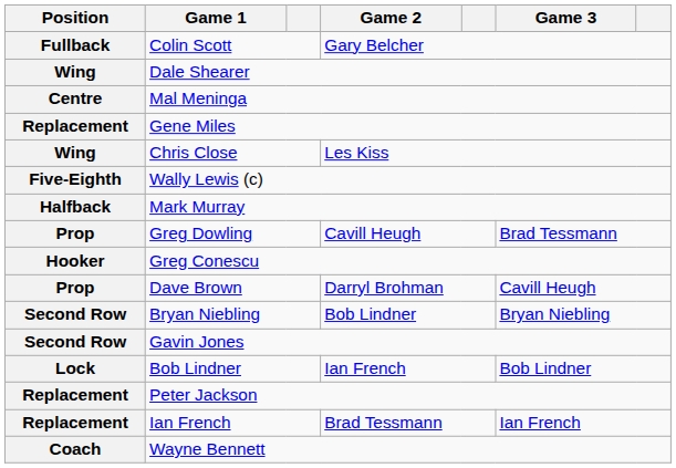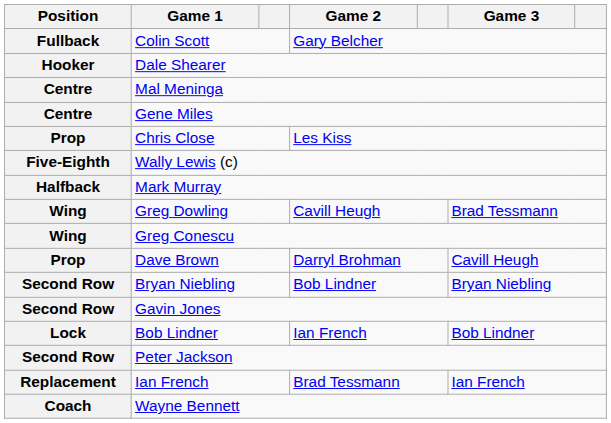 <table class="wikitable">
 <tr>
 <th width="125">Position</th>
 <th width="125">Game 1</th>
 <th width="25"></th>
 <th width="125">Game 2</th>
 <th width="25"></th>
 <th width="125">Game 3</th>
 <th width="25"></th>
 </tr>
 <tr>
 <th>Fullback</th>
 <td colspan="2"> <a href='#'>Colin Scott</a></td>
 <td colspan="4"> <a href='#'>Gary Belcher</a></td>
 </tr>
 <tr>
-<th>Wing</th>
+<th>Hooker</th>
 <td colspan="6"> <a href='#'>Dale Shearer</a></td>
 </tr>
 <tr>
 <th>Centre</th>
 <td colspan="6"> <a href='#'>Mal Meninga</a></td>
 </tr>
 <tr>
-<th>Replacement</th>
+<th>Centre</th>
 <td colspan="6"> <a href='#'>Gene Miles</a></td>
 </tr>
 <tr>
-<th>Wing</th>
+<th>Prop</th>
 <td colspan="2"> <a href='#'>Chris Close</a></td>
 <td colspan="4"> <a href='#'>Les Kiss</a></td>
 </tr>
 <tr>
 <th>Five-Eighth</th>
 <td colspan="6"> <a href='#'>Wally Lewis</a> (c)</td>
 </tr>
 <tr>
 <th>Halfback</th>
 <td colspan="6"> <a href='#'>Mark Murray</a></td>
 </tr>
 <tr>
-<th>Prop</th>
+<th>Wing</th>
 <td colspan="2"> <a href='#'>Greg Dowling</a></td>
 <td colspan="2"> <a href='#'>Cavill Heugh</a></td>
 <td colspan="2"> <a href='#'>Brad Tessmann</a></td>
 </tr>
 <tr>
-<th>Hooker</th>
+<th>Wing</th>
 <td colspan="6"> <a href='#'>Greg Conescu</a></td>
 </tr>
 <tr>
 <th>Prop</th>
 <td colspan="2"> <a href='#'>Dave Brown</a></td>
 <td colspan="2"> <a href='#'>Darryl Brohman</a></td>
 <td colspan="2"> <a href='#'>Cavill Heugh</a></td>
 </tr>
 <tr>
 <th>Second Row</th>
 <td colspan="2"> <a href='#'>Bryan Niebling</a></td>
 <td colspan="2"> <a href='#'>Bob Lindner</a></td>
 <td colspan="2"> <a href='#'>Bryan Niebling</a></td>
 </tr>
 <tr>
 <th>Second Row</th>
 <td colspan="6"> <a href='#'>Gavin Jones</a></td>
 </tr>
 <tr>
 <th>Lock</th>
 <td colspan="2"> <a href='#'>Bob Lindner</a></td>
 <td colspan="2"> <a href='#'>Ian French</a></td>
 <td colspan="2"> <a href='#'>Bob Lindner</a></td>
 </tr>
 <tr>
-<th>Replacement</th>
+<th>Second Row</th>
 <td colspan="6"> <a href='#'>Peter Jackson</a></td>
 </tr>
 <tr>
 <th>Replacement</th>
 <td colspan="2"> <a href='#'>Ian French</a></td>
 <td colspan="2"> <a href='#'>Brad Tessmann</a></td>
 <td colspan="2"> <a href='#'>Ian French</a></td>
 </tr>
 <tr>
 <th>Coach</th>
 <td colspan="6"> <a href='#'>Wayne Bennett</a></td>
 </tr>
 </table>
